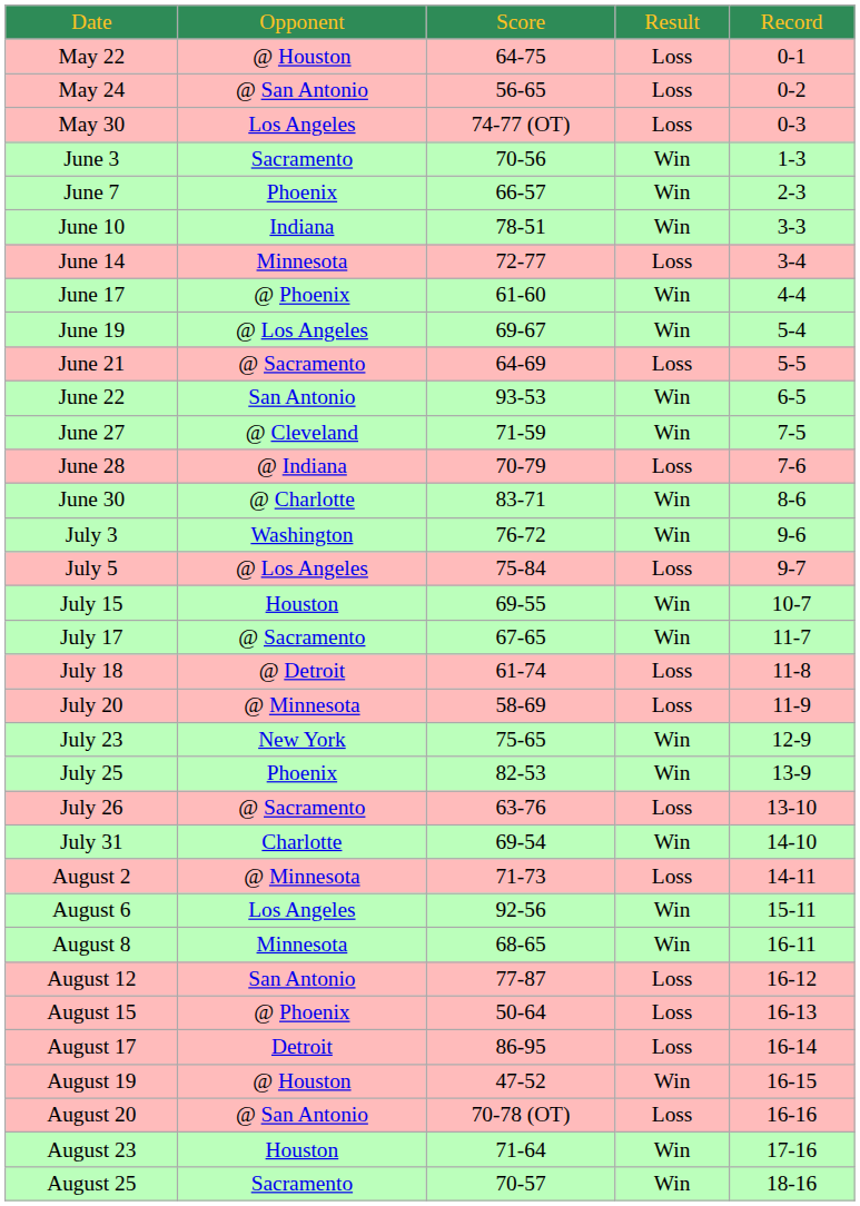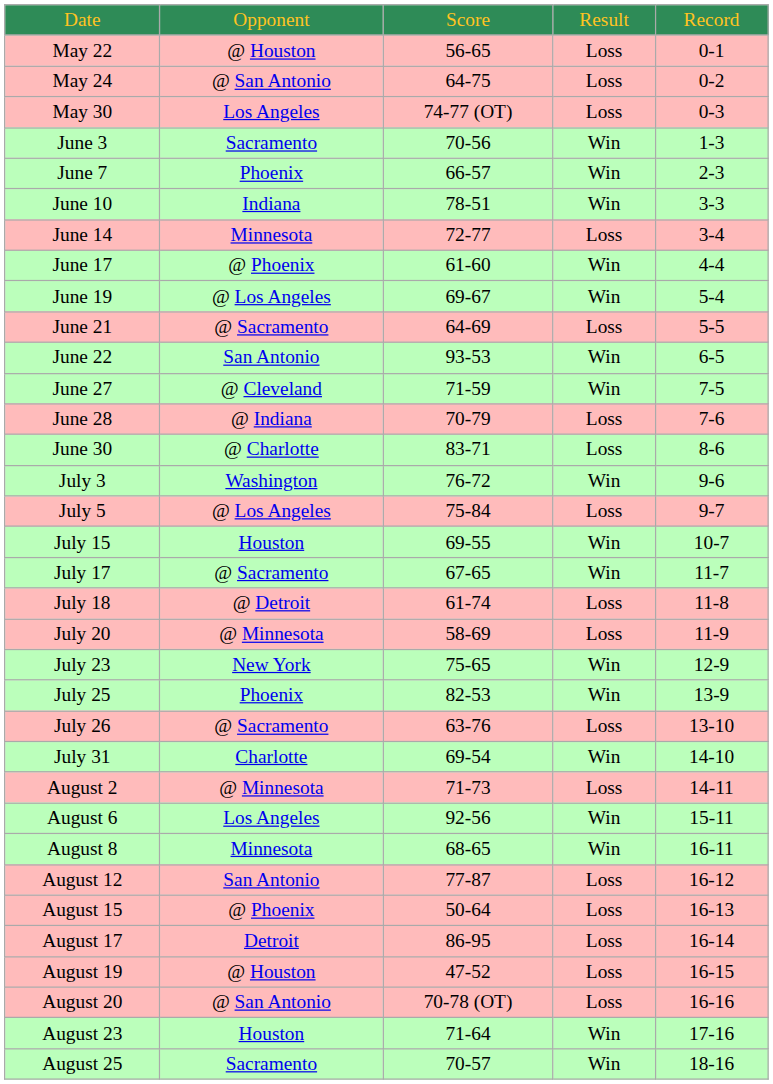 <table class="wikitable" width="50%">
 <tr align="center" style="background:#2E8B57; color:#FFC322;">
 <td>Date</td>
 <td>Opponent</td>
 <td>Score</td>
 <td>Result</td>
 <td>Record</td>
 </tr>
 <tr align="center" bgcolor="ffbbbb">
 <td>May 22</td>
 <td>@ <a href='#'>Houston</a></td>
-<td>64-75</td>
+<td>56-65</td>
 <td>Loss</td>
 <td>0-1</td>
 </tr>
 <tr align="center" bgcolor="ffbbbb">
 <td>May 24</td>
 <td>@ <a href='#'>San Antonio</a></td>
-<td>56-65</td>
+<td>64-75</td>
 <td>Loss</td>
 <td>0-2</td>
 </tr>
 <tr align="center" bgcolor="ffbbbb">
 <td>May 30</td>
 <td><a href='#'>Los Angeles</a></td>
 <td>74-77 (OT)</td>
 <td>Loss</td>
 <td>0-3</td>
 </tr>
 <tr align="center" bgcolor="bbffbb">
 <td>June 3</td>
 <td><a href='#'>Sacramento</a></td>
 <td>70-56</td>
 <td>Win</td>
 <td>1-3</td>
 </tr>
 <tr align="center" bgcolor="bbffbb">
 <td>June 7</td>
 <td><a href='#'>Phoenix</a></td>
 <td>66-57</td>
 <td>Win</td>
 <td>2-3</td>
 </tr>
 <tr align="center" bgcolor="bbffbb">
 <td>June 10</td>
 <td><a href='#'>Indiana</a></td>
 <td>78-51</td>
 <td>Win</td>
 <td>3-3</td>
 </tr>
 <tr align="center" bgcolor="ffbbbb">
 <td>June 14</td>
 <td><a href='#'>Minnesota</a></td>
 <td>72-77</td>
 <td>Loss</td>
 <td>3-4</td>
 </tr>
 <tr align="center" bgcolor="bbffbb">
 <td>June 17</td>
 <td>@ <a href='#'>Phoenix</a></td>
 <td>61-60</td>
 <td>Win</td>
 <td>4-4</td>
 </tr>
 <tr align="center" bgcolor="bbffbb">
 <td>June 19</td>
 <td>@ <a href='#'>Los Angeles</a></td>
 <td>69-67</td>
 <td>Win</td>
 <td>5-4</td>
 </tr>
 <tr align="center" bgcolor="ffbbbb">
 <td>June 21</td>
 <td>@ <a href='#'>Sacramento</a></td>
 <td>64-69</td>
 <td>Loss</td>
 <td>5-5</td>
 </tr>
 <tr align="center" bgcolor="bbffbb">
 <td>June 22</td>
 <td><a href='#'>San Antonio</a></td>
 <td>93-53</td>
 <td>Win</td>
 <td>6-5</td>
 </tr>
 <tr align="center" bgcolor="bbffbb">
 <td>June 27</td>
 <td>@ <a href='#'>Cleveland</a></td>
 <td>71-59</td>
 <td>Win</td>
 <td>7-5</td>
 </tr>
 <tr align="center" bgcolor="ffbbbb">
 <td>June 28</td>
 <td>@ <a href='#'>Indiana</a></td>
 <td>70-79</td>
 <td>Loss</td>
 <td>7-6</td>
 </tr>
 <tr align="center" bgcolor="bbffbb">
 <td>June 30</td>
 <td>@ <a href='#'>Charlotte</a></td>
 <td>83-71</td>
-<td>Win</td>
+<td>Loss</td>
 <td>8-6</td>
 </tr>
 <tr align="center" bgcolor="bbffbb">
 <td>July 3</td>
 <td><a href='#'>Washington</a></td>
 <td>76-72</td>
 <td>Win</td>
 <td>9-6</td>
 </tr>
 <tr align="center" bgcolor="ffbbbb">
 <td>July 5</td>
 <td>@ <a href='#'>Los Angeles</a></td>
 <td>75-84</td>
 <td>Loss</td>
 <td>9-7</td>
 </tr>
 <tr align="center" bgcolor="bbffbb">
 <td>July 15</td>
 <td><a href='#'>Houston</a></td>
 <td>69-55</td>
 <td>Win</td>
 <td>10-7</td>
 </tr>
 <tr align="center" bgcolor="bbffbb">
 <td>July 17</td>
 <td>@ <a href='#'>Sacramento</a></td>
 <td>67-65</td>
 <td>Win</td>
 <td>11-7</td>
 </tr>
 <tr align="center" bgcolor="ffbbbb">
 <td>July 18</td>
 <td>@ <a href='#'>Detroit</a></td>
 <td>61-74</td>
 <td>Loss</td>
 <td>11-8</td>
 </tr>
 <tr align="center" bgcolor="ffbbbb">
 <td>July 20</td>
 <td>@ <a href='#'>Minnesota</a></td>
 <td>58-69</td>
 <td>Loss</td>
 <td>11-9</td>
 </tr>
 <tr align="center" bgcolor="bbffbb">
 <td>July 23</td>
 <td><a href='#'>New York</a></td>
 <td>75-65</td>
 <td>Win</td>
 <td>12-9</td>
 </tr>
 <tr align="center" bgcolor="bbffbb">
 <td>July 25</td>
 <td><a href='#'>Phoenix</a></td>
 <td>82-53</td>
 <td>Win</td>
 <td>13-9</td>
 </tr>
 <tr align="center" bgcolor="ffbbbb">
 <td>July 26</td>
 <td>@ <a href='#'>Sacramento</a></td>
 <td>63-76</td>
 <td>Loss</td>
 <td>13-10</td>
 </tr>
 <tr align="center" bgcolor="bbffbb">
 <td>July 31</td>
 <td><a href='#'>Charlotte</a></td>
 <td>69-54</td>
 <td>Win</td>
 <td>14-10</td>
 </tr>
 <tr align="center" bgcolor="ffbbbb">
 <td>August 2</td>
 <td>@ <a href='#'>Minnesota</a></td>
 <td>71-73</td>
 <td>Loss</td>
 <td>14-11</td>
 </tr>
 <tr align="center" bgcolor="bbffbb">
 <td>August 6</td>
 <td><a href='#'>Los Angeles</a></td>
 <td>92-56</td>
 <td>Win</td>
 <td>15-11</td>
 </tr>
 <tr align="center" bgcolor="bbffbb">
 <td>August 8</td>
 <td><a href='#'>Minnesota</a></td>
 <td>68-65</td>
 <td>Win</td>
 <td>16-11</td>
 </tr>
 <tr align="center" bgcolor="ffbbbb">
 <td>August 12</td>
 <td><a href='#'>San Antonio</a></td>
 <td>77-87</td>
 <td>Loss</td>
 <td>16-12</td>
 </tr>
 <tr align="center" bgcolor="ffbbbb">
 <td>August 15</td>
 <td>@ <a href='#'>Phoenix</a></td>
 <td>50-64</td>
 <td>Loss</td>
 <td>16-13</td>
 </tr>
 <tr align="center" bgcolor="ffbbbb">
 <td>August 17</td>
 <td><a href='#'>Detroit</a></td>
 <td>86-95</td>
 <td>Loss</td>
 <td>16-14</td>
 </tr>
 <tr align="center" bgcolor="ffbbbb">
 <td>August 19</td>
 <td>@ <a href='#'>Houston</a></td>
 <td>47-52</td>
-<td>Win</td>
+<td>Loss</td>
 <td>16-15</td>
 </tr>
 <tr align="center" bgcolor="ffbbbb">
 <td>August 20</td>
 <td>@ <a href='#'>San Antonio</a></td>
 <td>70-78 (OT)</td>
 <td>Loss</td>
 <td>16-16</td>
 </tr>
 <tr align="center" bgcolor="bbffbb">
 <td>August 23</td>
 <td><a href='#'>Houston</a></td>
 <td>71-64</td>
 <td>Win</td>
 <td>17-16</td>
 </tr>
 <tr align="center" bgcolor="bbffbb">
 <td>August 25</td>
 <td><a href='#'>Sacramento</a></td>
 <td>70-57</td>
 <td>Win</td>
 <td>18-16</td>
 </tr>
 </table>
